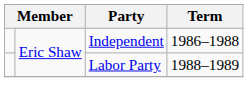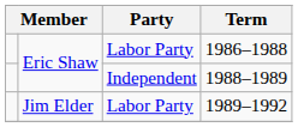 <table class="wikitable">
 <tr>
 </tr>
 <tr>
 <th colspan="2">Member</th>
 <th>Party</th>
 <th>Term</th>
 </tr>
 <tr>
 <td> </td>
 <td rowspan="2"><a href='#'>Eric Shaw</a></td>
-<td><a href='#'>Independent</a></td>
+<td><a href='#'>Labor Party</a></td>
 <td>1986–1988</td>
 </tr>
 <tr>
 <td> </td>
+<td><a href='#'>Independent</a></td>
+<td>1988–1989</td>
+</tr>
+<tr>
+<td> </td>
+<td><a href='#'>Jim Elder</a></td>
 <td><a href='#'>Labor Party</a></td>
-<td>1988–1989</td>
+<td>1989–1992</td>
 </tr>
 <tr>
 </tr>
 </table>
